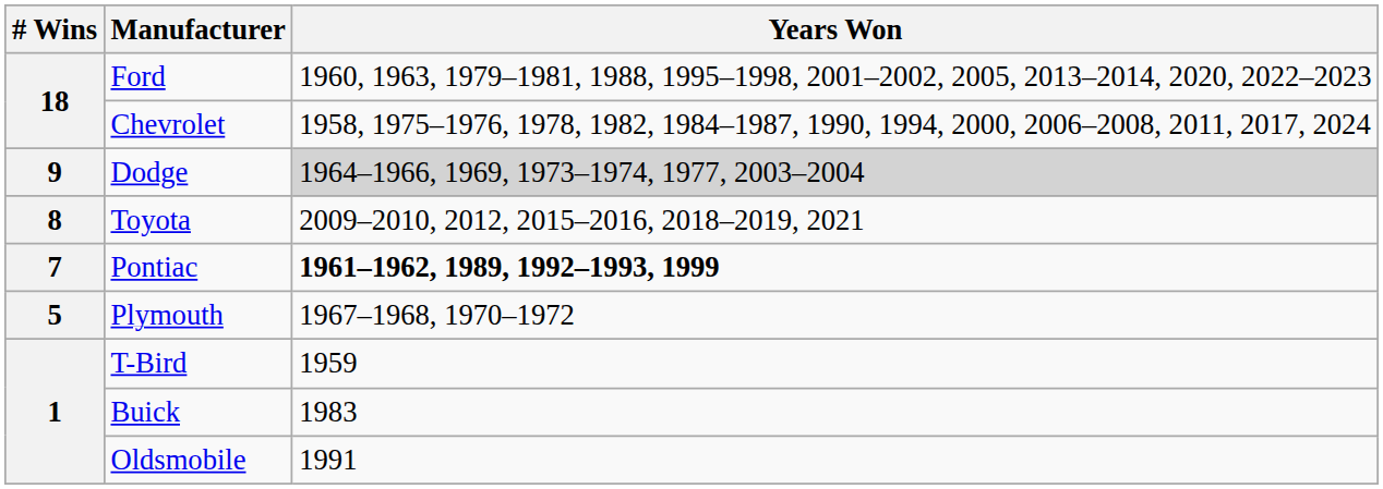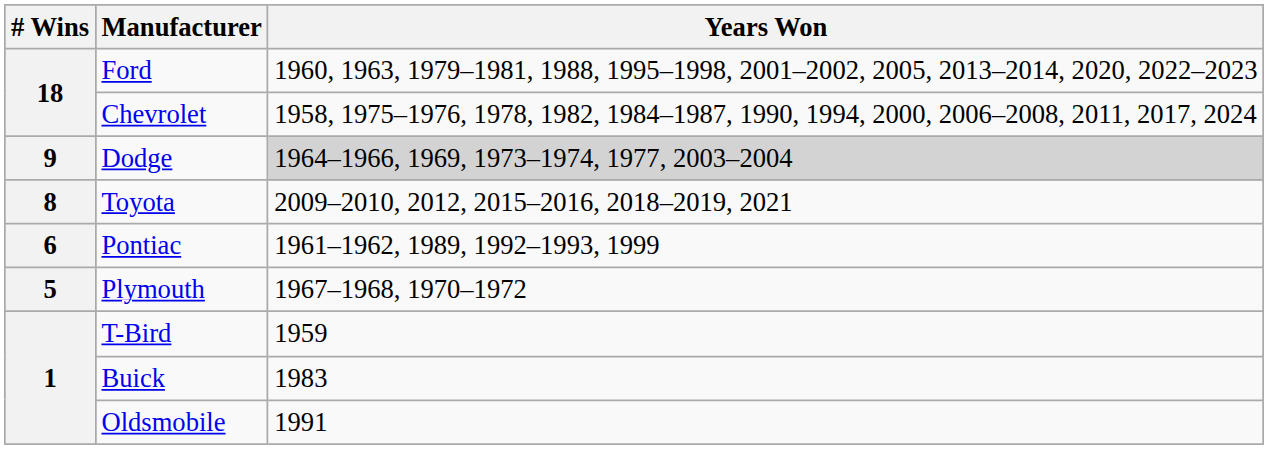 <table class="wikitable" style="font-size: 95%;">
 <tr>
 <th># Wins</th>
 <th>Manufacturer</th>
 <th>Years Won</th>
 </tr>
 <tr>
 <th rowspan=2>18</th>
 <td><a href='#'>Ford</a></td>
 <td>1960, 1963, 1979–1981, 1988, 1995–1998, 2001–2002, 2005, 2013–2014, 2020, 2022–2023</td>
 </tr>
 <tr>
 <td><a href='#'>Chevrolet</a></td>
 <td>1958, 1975–1976, 1978, 1982, 1984–1987, 1990, 1994, 2000, 2006–2008, 2011, 2017, 2024</td>
 </tr>
 <tr>
 <th>9</th>
 <td><a href='#'>Dodge</a></td>
 <td style="background: lightgrey;">1964–1966, 1969, 1973–1974, 1977, 2003–2004</td>
 </tr>
 <tr>
 <th>8</th>
 <td><a href='#'>Toyota</a></td>
 <td>2009–2010, 2012, 2015–2016, 2018–2019, 2021</td>
 </tr>
 <tr>
-<th>7</th>
+<th>6</th>
 <td><a href='#'>Pontiac</a></td>
-<td><strong>1961–1962, 1989, 1992–1993, 1999</strong></td>
+<td>1961–1962, 1989, 1992–1993, 1999</td>
 </tr>
 <tr>
 <th>5</th>
 <td><a href='#'>Plymouth</a></td>
 <td>1967–1968, 1970–1972</td>
 </tr>
 <tr>
 <th rowspan="3">1</th>
 <td><a href='#'>T-Bird</a></td>
 <td>1959</td>
 </tr>
 <tr>
 <td><a href='#'>Buick</a></td>
 <td>1983</td>
 </tr>
 <tr>
 <td><a href='#'>Oldsmobile</a></td>
 <td>1991</td>
 </tr>
 </table>
